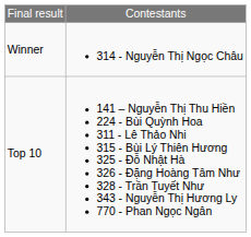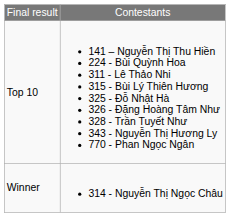 <table class="wikitable sortable">
 <tr bgcolor="#787878" style="color:#FFFFFF" align="center">
 <td>Final result</td>
 <td>Contestants</td>
 </tr>
 <tr>
+<td>Top 10</td>
+<td><br><ul><li>141 – Nguyễn Thị Thu Hiền</li><li>224 - Bùi Quỳnh Hoa</li><li>311 - Lê Thảo Nhi</li><li>315 - Bùi Lý Thiên Hương</li><li>325 - Đỗ Nhật Hà</li><li>326 - Đặng Hoàng Tâm Như</li><li>328 - Trần Tuyết Như</li><li>343 - Nguyễn Thị Hương Ly</li><li>770 - Phan Ngọc Ngân</li></ul></td>
+</tr>
+<tr>
 <td>Winner</td>
 <td><br><ul><li>314 - Nguyễn Thị Ngọc Châu</li></ul></td>
 </tr>
-<tr>
-<td>Top 10</td>
-<td><br><ul><li>141 – Nguyễn Thị Thu Hiền</li><li>224 - Bùi Quỳnh Hoa</li><li>311 - Lê Thảo Nhi</li><li>315 - Bùi Lý Thiên Hương</li><li>325 - Đỗ Nhật Hà</li><li>326 - Đặng Hoàng Tâm Như</li><li>328 - Trần Tuyết Như</li><li>343 - Nguyễn Thị Hương Ly</li><li>770 - Phan Ngọc Ngân</li></ul></td>
-</tr>
 </table>
